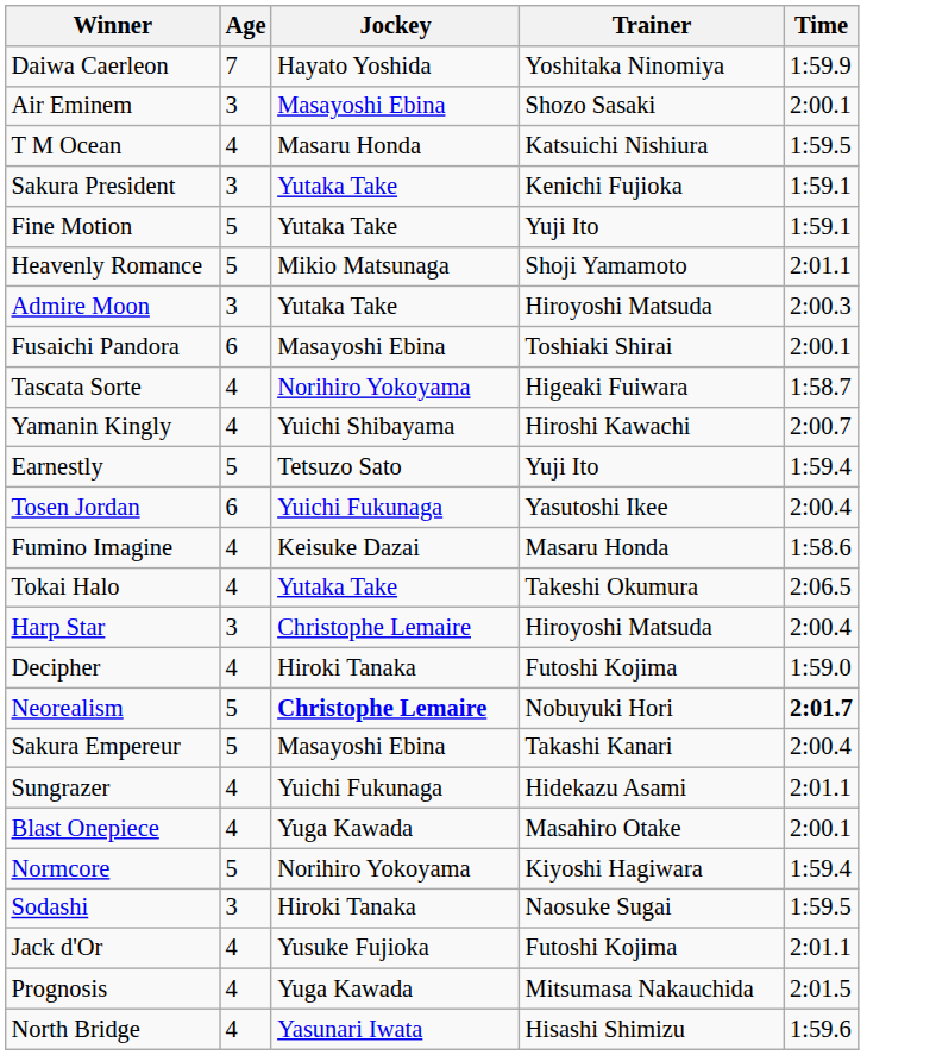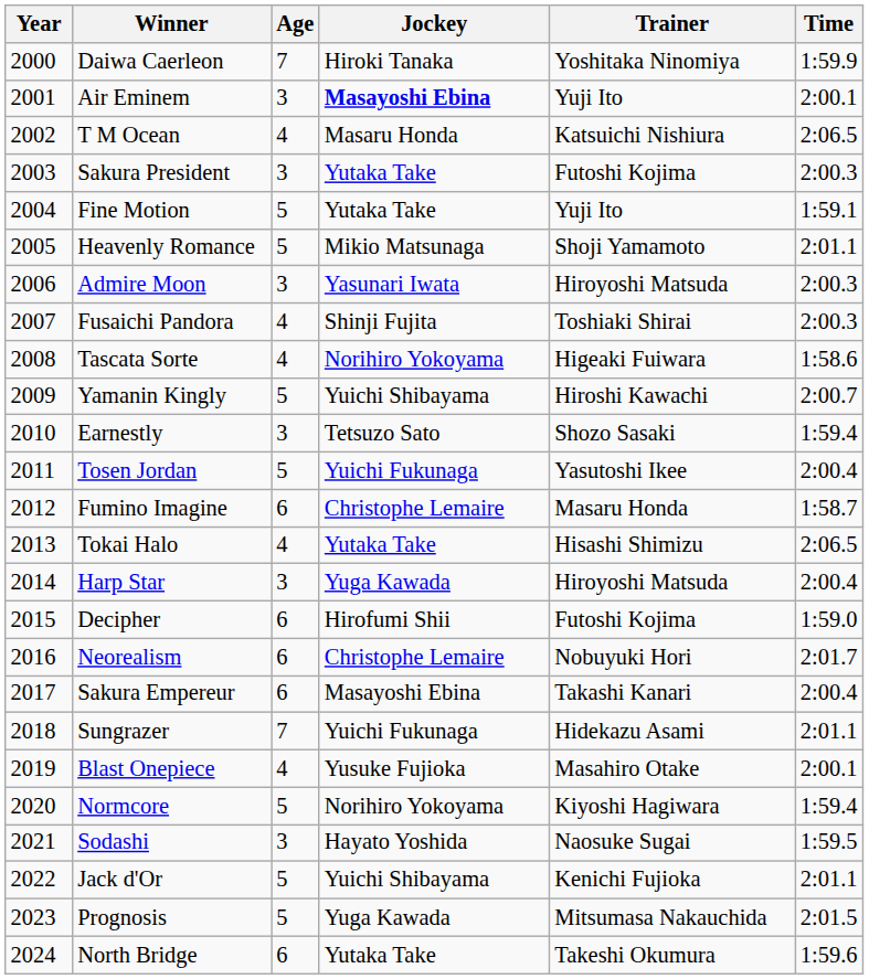 <table class="wikitable sortable" style="font-size:90%">
 <tr>
+<th width="36px">Year<br></th>
 <th width="120px">Winner<br></th>
 <th>Age<br></th>
 <th width="140px">Jockey<br></th>
 <th width="150px">Trainer<br></th>
 <th>Time<br></th>
 </tr>
 <tr>
+<td>2000</td>
 <td>Daiwa Caerleon</td>
 <td>7</td>
-<td>Hayato Yoshida</td>
+<td>Hiroki Tanaka</td>
 <td>Yoshitaka Ninomiya</td>
 <td>1:59.9</td>
 </tr>
 <tr>
+<td>2001</td>
 <td>Air Eminem</td>
 <td>3</td>
-<td><a href='#'>Masayoshi Ebina</a></td>
-<td>Shozo Sasaki</td>
+<td><strong><a href='#'>Masayoshi Ebina</a></strong></td>
+<td>Yuji Ito</td>
 <td>2:00.1</td>
 </tr>
 <tr>
+<td>2002</td>
 <td>T M Ocean</td>
 <td>4</td>
 <td>Masaru Honda</td>
 <td>Katsuichi Nishiura</td>
-<td>1:59.5</td>
+<td>2:06.5</td>
 </tr>
 <tr>
+<td>2003</td>
 <td>Sakura President</td>
 <td>3</td>
 <td><a href='#'>Yutaka Take</a></td>
-<td>Kenichi Fujioka</td>
-<td>1:59.1</td>
+<td>Futoshi Kojima</td>
+<td>2:00.3</td>
 </tr>
 <tr>
+<td>2004</td>
 <td>Fine Motion</td>
 <td>5</td>
 <td>Yutaka Take</td>
 <td>Yuji Ito</td>
 <td>1:59.1</td>
 </tr>
 <tr>
+<td>2005</td>
 <td>Heavenly Romance</td>
 <td>5</td>
 <td>Mikio Matsunaga</td>
 <td>Shoji Yamamoto</td>
 <td>2:01.1</td>
 </tr>
 <tr>
+<td>2006</td>
 <td><a href='#'>Admire Moon</a></td>
 <td>3</td>
-<td>Yutaka Take</td>
+<td><a href='#'>Yasunari Iwata</a></td>
 <td>Hiroyoshi Matsuda</td>
 <td>2:00.3</td>
 </tr>
 <tr>
+<td>2007</td>
 <td>Fusaichi Pandora</td>
-<td>6</td>
-<td>Masayoshi Ebina</td>
+<td>4</td>
+<td>Shinji Fujita</td>
 <td>Toshiaki Shirai</td>
-<td>2:00.1</td>
+<td>2:00.3</td>
 </tr>
 <tr>
+<td>2008</td>
 <td>Tascata Sorte</td>
 <td>4</td>
 <td><a href='#'>Norihiro Yokoyama</a></td>
 <td>Higeaki Fuiwara</td>
-<td>1:58.7</td>
+<td>1:58.6</td>
 </tr>
 <tr>
+<td>2009</td>
 <td>Yamanin Kingly</td>
-<td>4</td>
+<td>5</td>
 <td>Yuichi Shibayama</td>
 <td>Hiroshi Kawachi</td>
 <td>2:00.7</td>
 </tr>
 <tr>
+<td>2010</td>
 <td>Earnestly</td>
-<td>5</td>
+<td>3</td>
 <td>Tetsuzo Sato</td>
-<td>Yuji Ito</td>
+<td>Shozo Sasaki</td>
 <td>1:59.4</td>
 </tr>
 <tr>
+<td>2011</td>
 <td><a href='#'>Tosen Jordan</a></td>
-<td>6</td>
+<td>5</td>
 <td><a href='#'>Yuichi Fukunaga</a></td>
 <td>Yasutoshi Ikee</td>
 <td>2:00.4</td>
 </tr>
 <tr>
+<td>2012</td>
 <td>Fumino Imagine</td>
-<td>4</td>
-<td>Keisuke Dazai</td>
+<td>6</td>
+<td><a href='#'>Christophe Lemaire</a></td>
 <td>Masaru Honda</td>
-<td>1:58.6</td>
+<td>1:58.7</td>
 </tr>
 <tr>
+<td>2013</td>
 <td>Tokai Halo </td>
 <td>4</td>
 <td><a href='#'>Yutaka Take</a></td>
-<td>Takeshi Okumura</td>
+<td>Hisashi Shimizu</td>
 <td>2:06.5</td>
 </tr>
 <tr>
+<td>2014</td>
 <td><a href='#'>Harp Star</a></td>
 <td>3</td>
-<td><a href='#'>Christophe Lemaire</a></td>
+<td><a href='#'>Yuga Kawada</a></td>
 <td>Hiroyoshi Matsuda</td>
 <td>2:00.4</td>
 </tr>
 <tr>
+<td>2015</td>
 <td>Decipher</td>
-<td>4</td>
-<td>Hiroki Tanaka</td>
+<td>6</td>
+<td>Hirofumi Shii</td>
 <td>Futoshi Kojima</td>
 <td>1:59.0</td>
 </tr>
 <tr>
+<td>2016</td>
 <td><a href='#'>Neorealism</a></td>
-<td>5</td>
-<td><strong><a href='#'>Christophe Lemaire</a></strong></td>
+<td>6</td>
+<td><a href='#'>Christophe Lemaire</a></td>
 <td>Nobuyuki Hori</td>
-<td><strong>2:01.7</strong></td>
+<td>2:01.7</td>
 </tr>
 <tr>
+<td>2017</td>
 <td>Sakura Empereur</td>
-<td>5</td>
+<td>6</td>
 <td>Masayoshi Ebina</td>
 <td>Takashi Kanari</td>
 <td>2:00.4</td>
 </tr>
 <tr>
+<td>2018</td>
 <td>Sungrazer</td>
-<td>4</td>
+<td>7</td>
 <td>Yuichi Fukunaga</td>
 <td>Hidekazu Asami</td>
 <td>2:01.1</td>
 </tr>
 <tr>
+<td>2019</td>
 <td><a href='#'>Blast Onepiece</a></td>
 <td>4</td>
-<td>Yuga Kawada</td>
+<td>Yusuke Fujioka</td>
 <td>Masahiro Otake</td>
 <td>2:00.1</td>
 </tr>
 <tr>
+<td>2020</td>
 <td><a href='#'>Normcore</a></td>
 <td>5</td>
 <td>Norihiro Yokoyama</td>
 <td>Kiyoshi Hagiwara</td>
 <td>1:59.4</td>
 </tr>
 <tr>
+<td>2021</td>
 <td><a href='#'>Sodashi</a></td>
 <td>3</td>
-<td>Hiroki Tanaka</td>
+<td>Hayato Yoshida</td>
 <td>Naosuke Sugai</td>
 <td>1:59.5</td>
 </tr>
 <tr>
+<td>2022</td>
 <td>Jack d'Or</td>
-<td>4</td>
-<td>Yusuke Fujioka</td>
-<td>Futoshi Kojima</td>
+<td>5</td>
+<td>Yuichi Shibayama</td>
+<td>Kenichi Fujioka</td>
 <td>2:01.1</td>
 </tr>
 <tr>
+<td>2023</td>
 <td>Prognosis</td>
-<td>4</td>
+<td>5</td>
 <td>Yuga Kawada</td>
 <td>Mitsumasa Nakauchida</td>
 <td>2:01.5</td>
 </tr>
 <tr>
+<td>2024</td>
 <td>North Bridge</td>
-<td>4</td>
-<td><a href='#'>Yasunari Iwata</a></td>
-<td>Hisashi Shimizu</td>
+<td>6</td>
+<td>Yutaka Take</td>
+<td>Takeshi Okumura</td>
 <td>1:59.6</td>
 </tr>
 </table>
